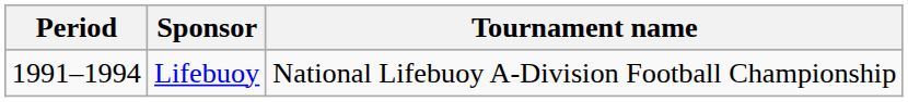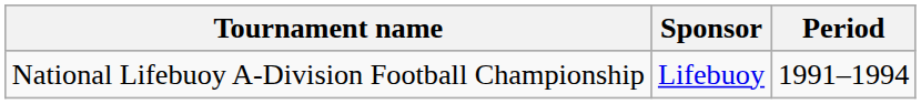 <table class="wikitable" style="text-align:left;">
 <tr>
+<th>Tournament name</th>
+<th>Sponsor</th>
 <th>Period</th>
-<th>Sponsor</th>
-<th>Tournament name</th>
 </tr>
 <tr>
+<td>National Lifebuoy A-Division Football Championship</td>
+<td><a href='#'>Lifebuoy</a></td>
 <td>1991–1994</td>
-<td><a href='#'>Lifebuoy</a></td>
-<td>National Lifebuoy A-Division Football Championship</td>
 </tr>
 </table>
